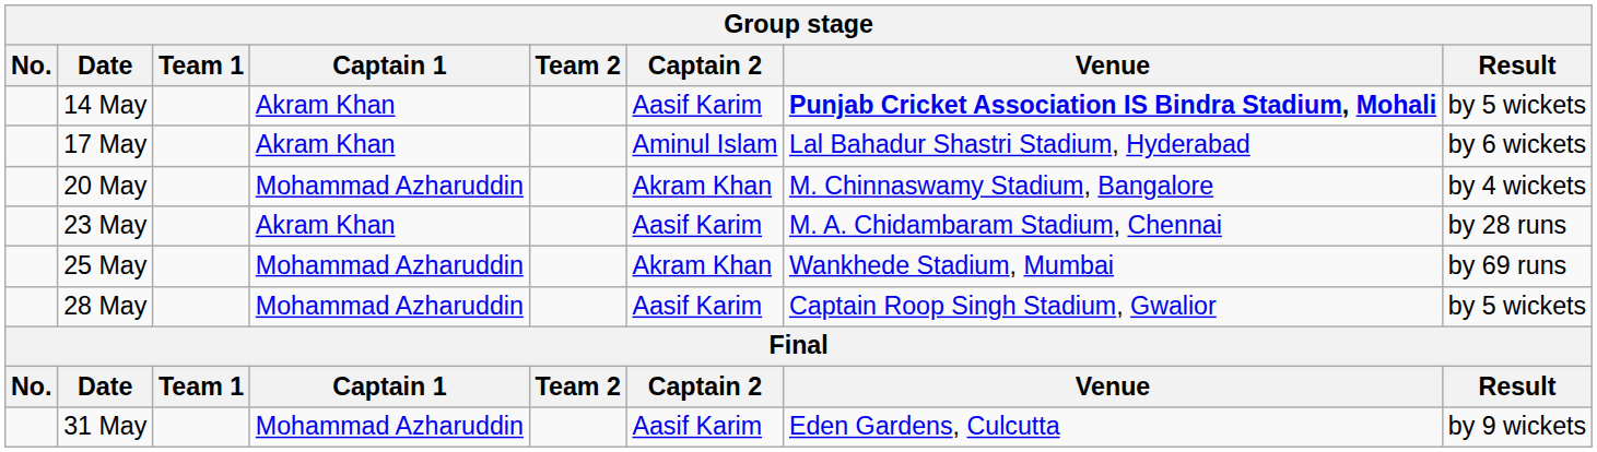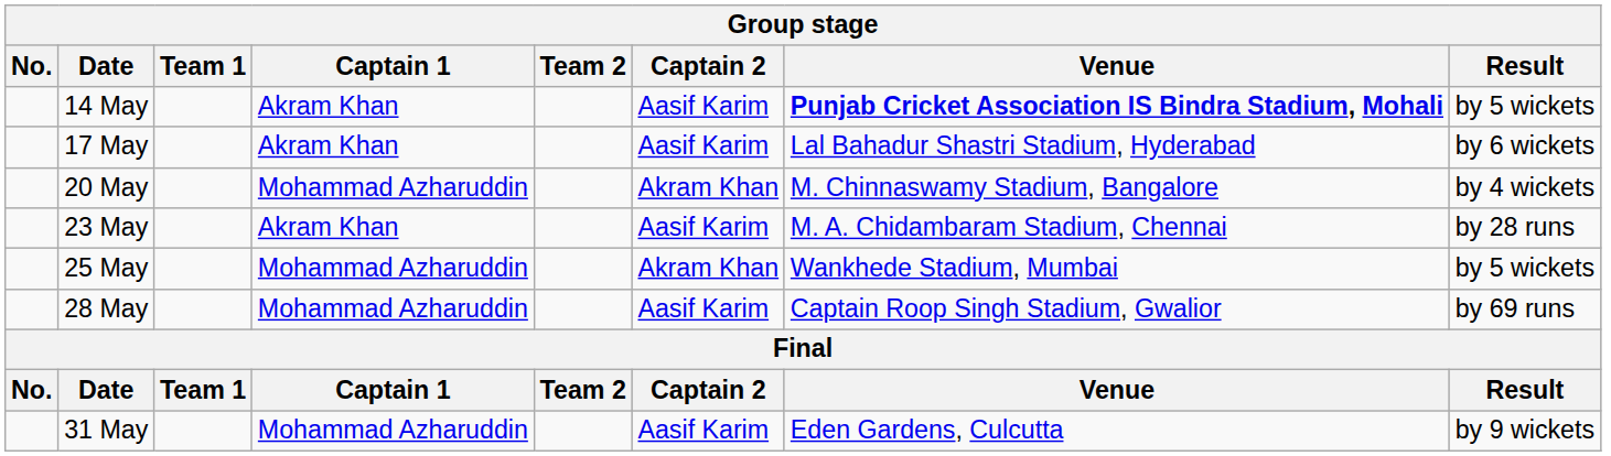 <table class="wikitable">
 <tr>
 <th colspan="9">Group stage</th>
 </tr>
 <tr>
 <th>No.</th>
 <th>Date</th>
 <th>Team 1</th>
 <th>Captain 1</th>
 <th>Team 2</th>
 <th>Captain 2</th>
 <th>Venue</th>
 <th>Result</th>
 </tr>
 <tr>
 <td></td>
 <td>14 May</td>
 <td></td>
 <td><a href='#'>Akram Khan</a></td>
 <td></td>
 <td><a href='#'>Aasif Karim</a></td>
 <td><strong><a href='#'>Punjab Cricket Association IS Bindra Stadium</a>, <a href='#'>Mohali</a></strong></td>
 <td> by 5 wickets</td>
 </tr>
 <tr>
 <td></td>
 <td>17 May</td>
 <td></td>
 <td><a href='#'>Akram Khan</a></td>
 <td></td>
-<td><a href='#'>Aminul Islam</a></td>
+<td><a href='#'>Aasif Karim</a></td>
 <td><a href='#'>Lal Bahadur Shastri Stadium</a>, <a href='#'>Hyderabad</a></td>
 <td> by 6 wickets</td>
 </tr>
 <tr>
 <td></td>
 <td>20 May</td>
 <td></td>
 <td><a href='#'>Mohammad Azharuddin</a></td>
 <td></td>
 <td><a href='#'>Akram Khan</a></td>
 <td><a href='#'>M. Chinnaswamy Stadium</a>, <a href='#'>Bangalore</a></td>
 <td> by 4 wickets</td>
 </tr>
 <tr>
 <td></td>
 <td>23 May</td>
 <td></td>
 <td><a href='#'>Akram Khan</a></td>
 <td></td>
 <td><a href='#'>Aasif Karim</a></td>
 <td><a href='#'>M. A. Chidambaram Stadium</a>, <a href='#'>Chennai</a></td>
 <td> by 28 runs</td>
 </tr>
 <tr>
 <td></td>
 <td>25 May</td>
 <td></td>
 <td><a href='#'>Mohammad Azharuddin</a></td>
 <td></td>
 <td><a href='#'>Akram Khan</a></td>
 <td><a href='#'>Wankhede Stadium</a>, <a href='#'>Mumbai</a></td>
-<td> by 69 runs</td>
+<td> by 5 wickets</td>
 </tr>
 <tr>
 <td></td>
 <td>28 May</td>
 <td></td>
 <td><a href='#'>Mohammad Azharuddin</a></td>
 <td></td>
 <td><a href='#'>Aasif Karim</a></td>
 <td><a href='#'>Captain Roop Singh Stadium</a>, <a href='#'>Gwalior</a></td>
-<td> by 5 wickets</td>
+<td> by 69 runs</td>
 </tr>
 <tr>
 <th colspan="9">Final</th>
 </tr>
 <tr>
 <th>No.</th>
 <th>Date</th>
 <th>Team 1</th>
 <th>Captain 1</th>
 <th>Team 2</th>
 <th>Captain 2</th>
 <th>Venue</th>
 <th>Result</th>
 </tr>
 <tr>
 <td></td>
 <td>31 May</td>
 <td></td>
 <td><a href='#'>Mohammad Azharuddin</a></td>
 <td></td>
 <td><a href='#'>Aasif Karim</a></td>
 <td><a href='#'>Eden Gardens</a>, <a href='#'>Culcutta</a></td>
 <td> by 9 wickets</td>
 </tr>
 </table>
